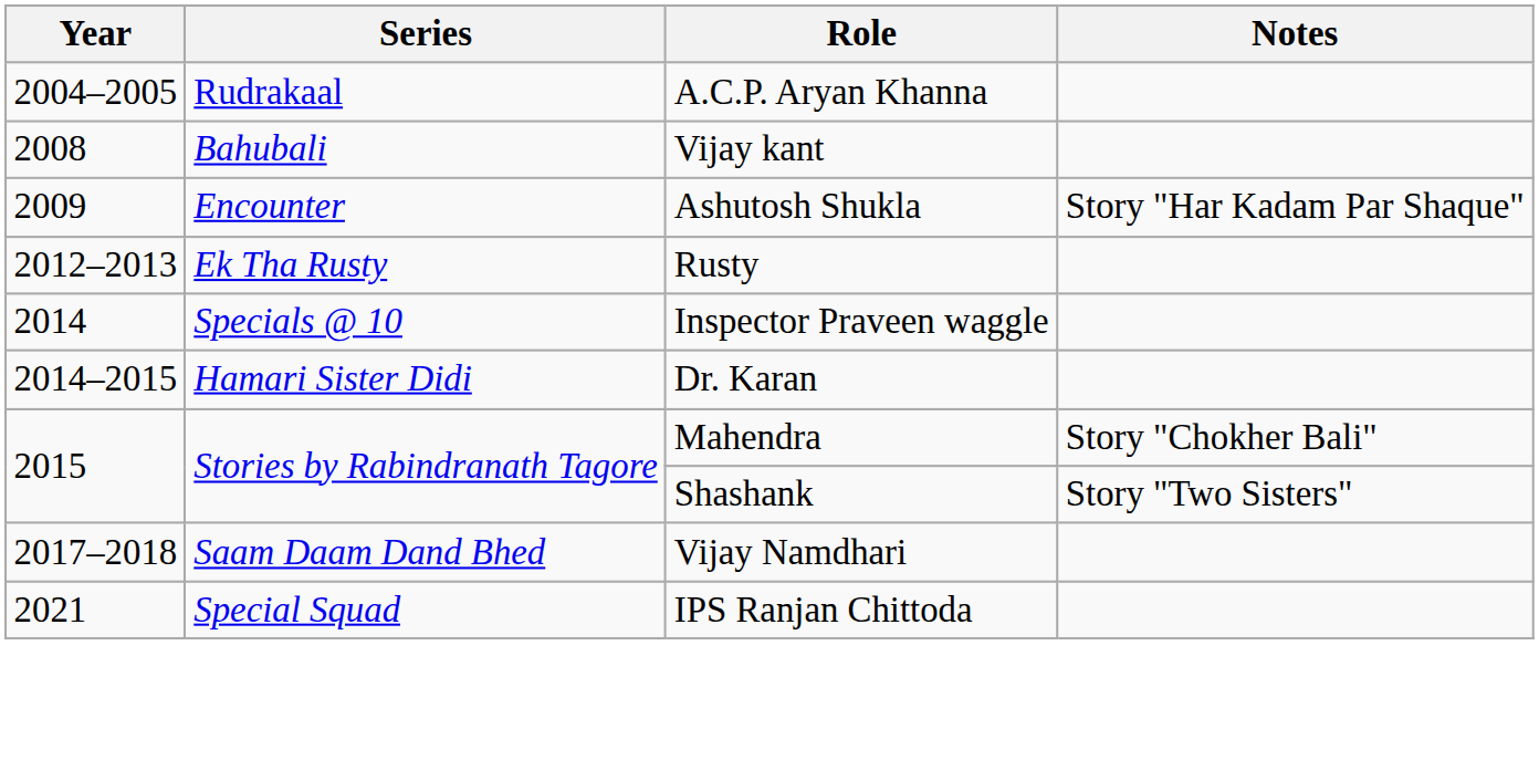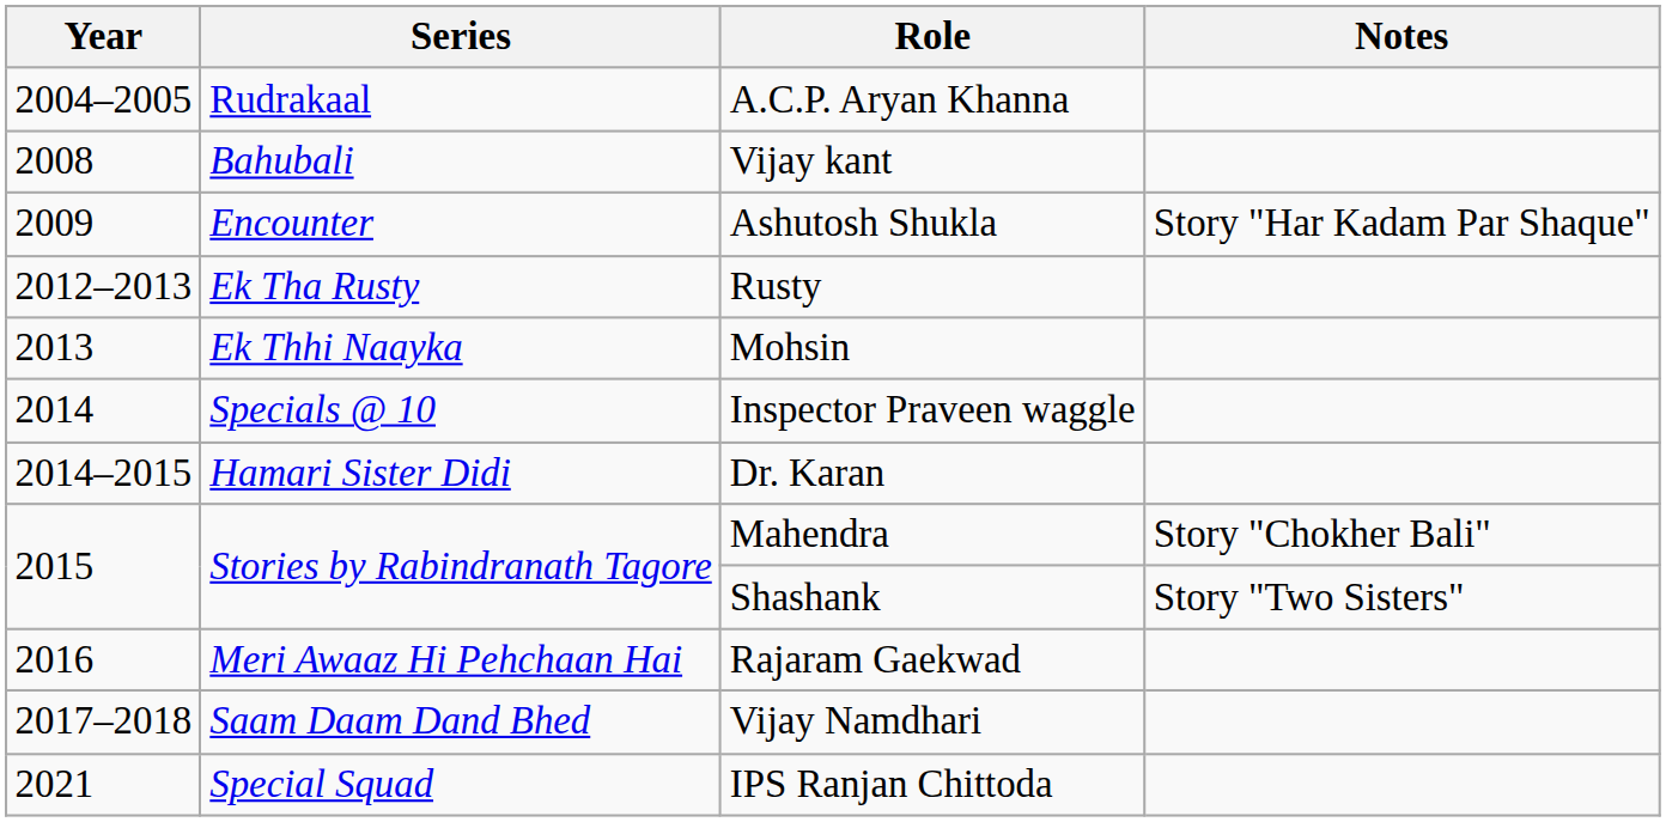 <table class="wikitable sortable">
 <tr>
 <th scope="col">Year</th>
 <th scope="col">Series</th>
 <th scope="col">Role</th>
 <th scope="col">Notes</th>
 </tr>
 <tr>
 <td>2004–2005</td>
 <td><a href='#'>Rudrakaal</a></td>
 <td>A.C.P. Aryan Khanna</td>
 <td></td>
 </tr>
 <tr>
 <td>2008</td>
 <td><em><a href='#'>Bahubali</a></em></td>
 <td>Vijay kant</td>
 <td></td>
 </tr>
 <tr>
 <td>2009</td>
 <td><em><a href='#'>Encounter</a></em></td>
 <td>Ashutosh Shukla</td>
 <td>Story "Har Kadam Par Shaque"</td>
 </tr>
 <tr>
 <td>2012–2013</td>
 <td><em><a href='#'>Ek Tha Rusty</a></em></td>
 <td>Rusty</td>
 <td></td>
 </tr>
 <tr>
+<td>2013</td>
+<td><em><a href='#'>Ek Thhi Naayka</a></em></td>
+<td>Mohsin</td>
+<td></td>
+</tr>
+<tr>
 <td>2014</td>
 <td><em><a href='#'>Specials @ 10</a></em></td>
 <td>Inspector Praveen waggle</td>
 <td></td>
 </tr>
 <tr>
 <td>2014–2015</td>
 <td><em><a href='#'>Hamari Sister Didi</a></em></td>
 <td>Dr. Karan</td>
 <td></td>
 </tr>
 <tr>
 <td rowspan="2">2015</td>
 <td rowspan="2"><em><a href='#'>Stories by Rabindranath Tagore</a></em></td>
 <td>Mahendra</td>
 <td>Story "Chokher Bali"</td>
 </tr>
 <tr>
 <td>Shashank</td>
 <td>Story "Two Sisters"</td>
 </tr>
 <tr>
+<td>2016</td>
+<td><em><a href='#'>Meri Awaaz Hi Pehchaan Hai</a></em></td>
+<td>Rajaram Gaekwad</td>
+<td></td>
+</tr>
+<tr>
 <td>2017–2018</td>
 <td><em><a href='#'>Saam Daam Dand Bhed</a></em></td>
 <td>Vijay Namdhari</td>
 <td></td>
 </tr>
 <tr>
 <td>2021</td>
 <td><em><a href='#'>Special Squad</a></em></td>
 <td>IPS Ranjan Chittoda</td>
 <td></td>
 </tr>
 </table>
